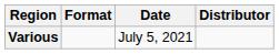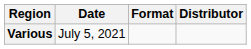 <table class="wikitable plainrowheaders">
 <tr>
 <th scope="col">Region</th>
+<th scope="col">Date</th>
 <th scope="col">Format</th>
-<th scope="col">Date</th>
 <th scope="col">Distributor</th>
 </tr>
 <tr>
 <th scope="row">Various</th>
+<td>July 5, 2021</td>
 <td></td>
-<td>July 5, 2021</td>
 <td></td>
 </tr>
 </table>
